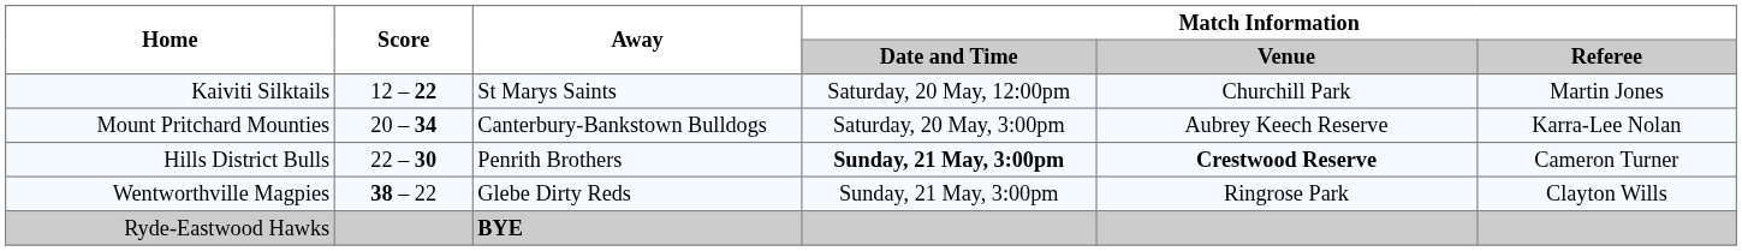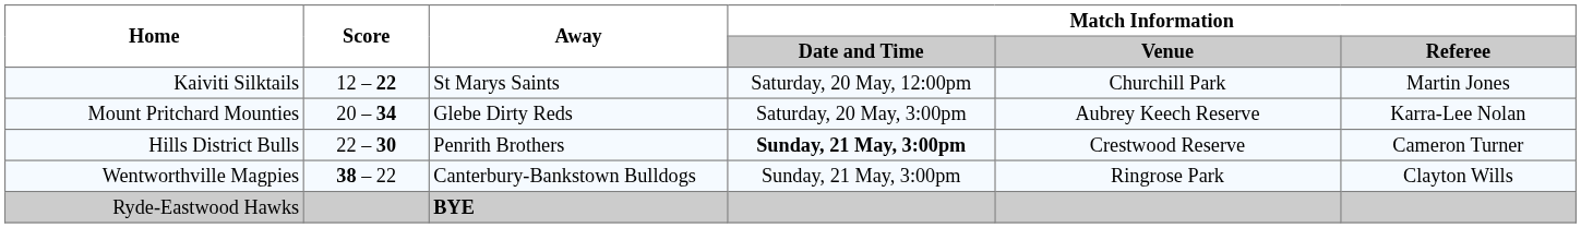 <table width="100%" cellspacing="0" cellpadding="3" border="1" style="border-collapse:collapse;  text-align:center;">
 <tr>
 <th rowspan="2" width="19%">Home</th>
 <th rowspan="2" width="8%">Score</th>
 <th rowspan="2" width="19%">Away</th>
 <th colspan="3">Match Information</th>
 </tr>
 <tr style="background:#CCCCCC">
 <th width="17%">Date and Time</th>
 <th width="22%">Venue</th>
 <th width="50%">Referee</th>
 </tr>
 <tr style="text-align:center; background:#f5faff;">
 <td align="right">Kaiviti Silktails </td>
 <td>12 – <strong>22</strong></td>
 <td align="left"> St Marys Saints</td>
 <td>Saturday, 20 May, 12:00pm</td>
 <td>Churchill Park</td>
 <td>Martin Jones</td>
 </tr>
 <tr style="text-align:center; background:#f5faff;">
 <td align="right">Mount Pritchard Mounties </td>
 <td>20 – <strong>34</strong></td>
-<td align="left"> Canterbury-Bankstown Bulldogs</td>
+<td align="left"> Glebe Dirty Reds</td>
 <td>Saturday, 20 May, 3:00pm</td>
 <td>Aubrey Keech Reserve</td>
 <td>Karra-Lee Nolan</td>
 </tr>
 <tr style="text-align:center; background:#f5faff;">
 <td align="right">Hills District Bulls </td>
 <td>22 – <strong>30</strong></td>
 <td align="left"> Penrith Brothers</td>
 <td><strong>Sunday, 21 May, 3:00pm</strong></td>
-<td><strong>Crestwood Reserve</strong></td>
+<td>Crestwood Reserve</td>
 <td>Cameron Turner</td>
 </tr>
 <tr style="text-align:center; background:#f5faff;">
 <td align="right">Wentworthville Magpies </td>
 <td><strong>38</strong> – 22</td>
-<td align="left"> Glebe Dirty Reds</td>
+<td align="left"> Canterbury-Bankstown Bulldogs</td>
 <td>Sunday, 21 May, 3:00pm</td>
 <td>Ringrose Park</td>
 <td>Clayton Wills</td>
 </tr>
 <tr style="text-align:center; background:#CCCCCC;">
 <td align="right">Ryde-Eastwood Hawks </td>
 <td></td>
 <td align="left"><strong>BYE</strong></td>
 <td></td>
 <td></td>
 <td></td>
 </tr>
 </table>
